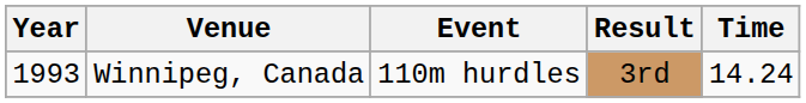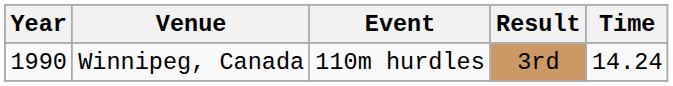 <table class="wikitable">
 <tr>
 <th>Year</th>
 <th>Venue</th>
 <th>Event</th>
 <th>Result</th>
 <th>Time</th>
 </tr>
 <tr>
-<td>1993</td>
+<td>1990</td>
 <td>Winnipeg, Canada</td>
 <td>110m hurdles</td>
 <td bgcolor="cc9966" align="center">3rd</td>
 <td>14.24</td>
 </tr>
 </table>
